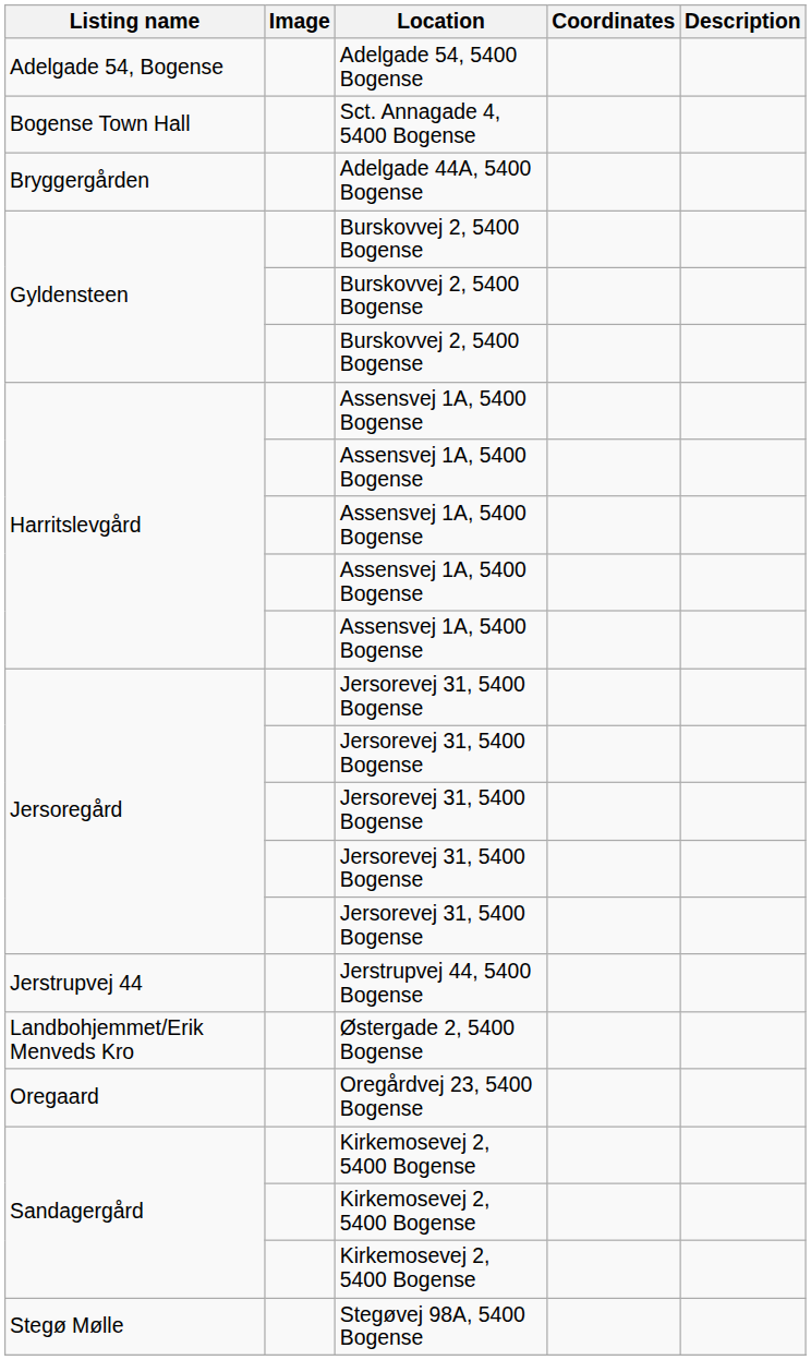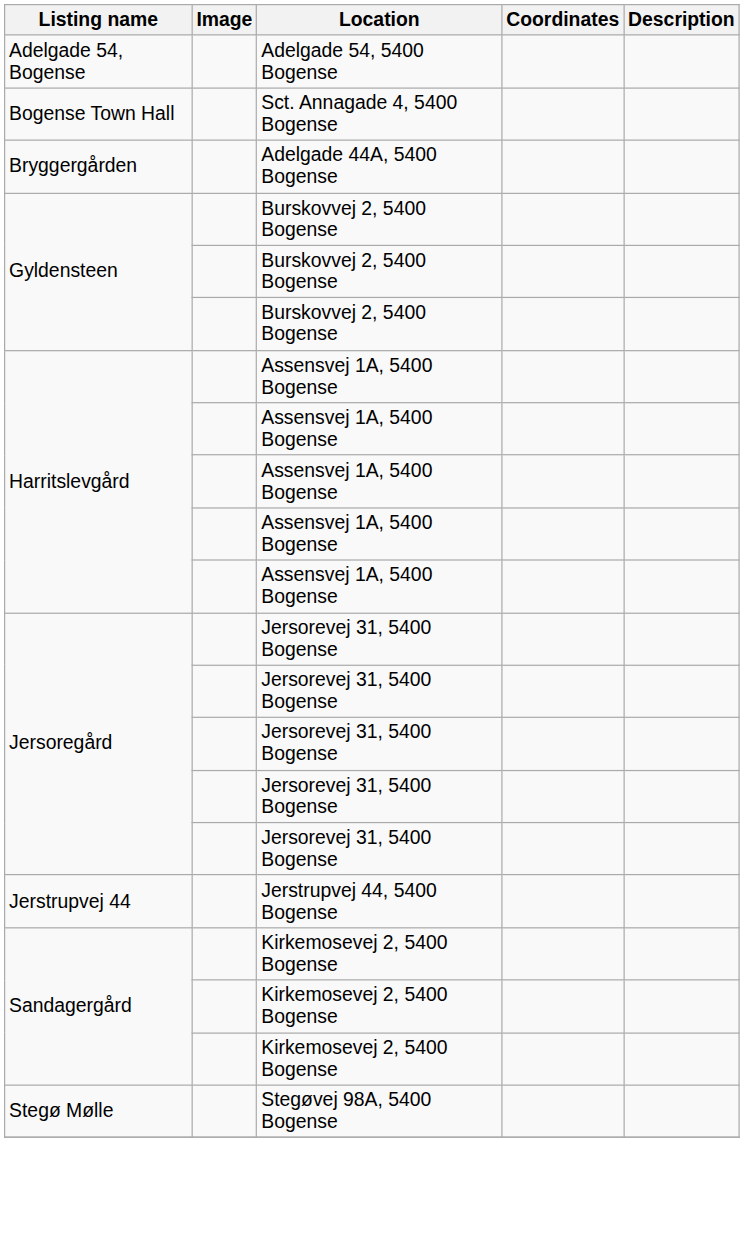 <table class="wikitable sortable">
 <tr>
 <th>Listing name</th>
 <th>Image</th>
 <th>Location</th>
 <th>Coordinates</th>
 <th>Description</th>
 </tr>
 <tr>
 <td>Adelgade 54, Bogense</td>
 <td></td>
 <td>Adelgade 54, 5400 Bogense</td>
 <td></td>
 <td></td>
 </tr>
 <tr>
 <td>Bogense Town Hall</td>
 <td></td>
 <td>Sct. Annagade 4, 5400 Bogense</td>
 <td></td>
 <td></td>
 </tr>
 <tr>
 <td>Bryggergården</td>
 <td></td>
 <td>Adelgade 44A, 5400 Bogense</td>
 <td></td>
 <td></td>
 </tr>
 <tr>
 <td rowspan="3">Gyldensteen</td>
 <td></td>
 <td>Burskovvej 2, 5400 Bogense</td>
 <td></td>
 <td></td>
 </tr>
 <tr>
 <td></td>
 <td>Burskovvej 2, 5400 Bogense</td>
 <td></td>
 <td></td>
 </tr>
 <tr>
 <td></td>
 <td>Burskovvej 2, 5400 Bogense</td>
 <td></td>
 <td></td>
 </tr>
 <tr>
 <td rowspan="5">Harritslevgård</td>
 <td></td>
 <td>Assensvej 1A, 5400 Bogense</td>
 <td></td>
 <td></td>
 </tr>
 <tr>
 <td></td>
 <td>Assensvej 1A, 5400 Bogense</td>
 <td></td>
 <td></td>
 </tr>
 <tr>
 <td></td>
 <td>Assensvej 1A, 5400 Bogense</td>
 <td></td>
 <td></td>
 </tr>
 <tr>
 <td></td>
 <td>Assensvej 1A, 5400 Bogense</td>
 <td></td>
 <td></td>
 </tr>
 <tr>
 <td></td>
 <td>Assensvej 1A, 5400 Bogense</td>
 <td></td>
 <td></td>
 </tr>
 <tr>
 <td rowspan="5">Jersoregård</td>
 <td></td>
 <td>Jersorevej 31, 5400 Bogense</td>
 <td></td>
 <td></td>
 </tr>
 <tr>
 <td></td>
 <td>Jersorevej 31, 5400 Bogense</td>
 <td></td>
 <td></td>
 </tr>
 <tr>
 <td></td>
 <td>Jersorevej 31, 5400 Bogense</td>
 <td></td>
 <td></td>
 </tr>
 <tr>
 <td></td>
 <td>Jersorevej 31, 5400 Bogense</td>
 <td></td>
 <td></td>
 </tr>
 <tr>
 <td></td>
 <td>Jersorevej 31, 5400 Bogense</td>
 <td></td>
 <td></td>
 </tr>
 <tr>
 <td>Jerstrupvej 44</td>
 <td></td>
 <td>Jerstrupvej 44, 5400 Bogense</td>
 <td></td>
 <td></td>
 </tr>
 <tr>
-<td>Landbohjemmet/Erik Menveds Kro</td>
-<td></td>
-<td>Østergade 2, 5400 Bogense</td>
-<td></td>
-<td></td>
-</tr>
-<tr>
-<td>Oregaard</td>
-<td></td>
-<td>Oregårdvej 23, 5400 Bogense</td>
-<td></td>
-<td></td>
-</tr>
-<tr>
 <td rowspan="3">Sandagergård</td>
 <td></td>
 <td>Kirkemosevej 2, 5400 Bogense</td>
 <td></td>
 <td></td>
 </tr>
 <tr>
 <td></td>
 <td>Kirkemosevej 2, 5400 Bogense</td>
 <td></td>
 <td></td>
 </tr>
 <tr>
 <td></td>
 <td>Kirkemosevej 2, 5400 Bogense</td>
 <td></td>
 <td></td>
 </tr>
 <tr>
 <td>Stegø Mølle</td>
 <td></td>
 <td>Stegøvej 98A, 5400 Bogense</td>
 <td></td>
 <td></td>
 </tr>
 <tr>
 </tr>
 </table>
